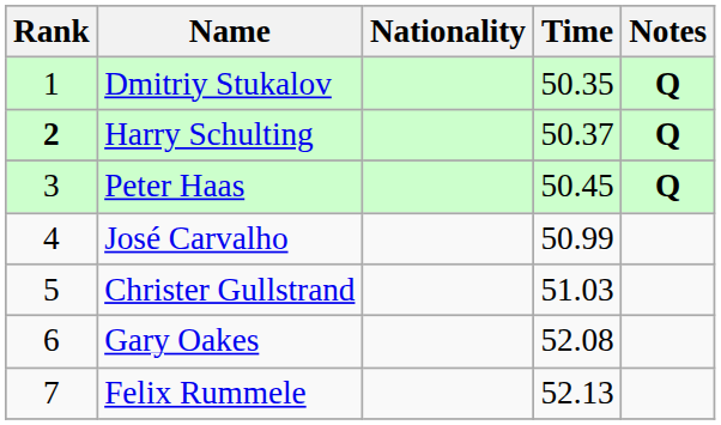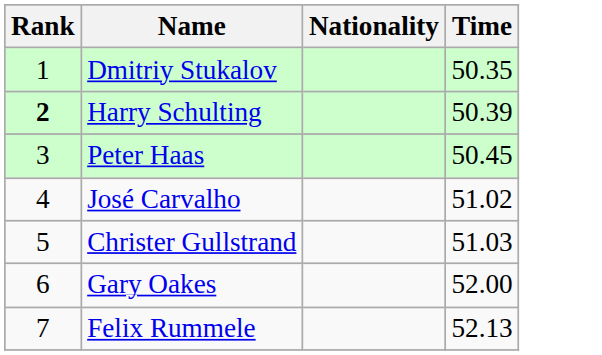 <table class="wikitable sortable" style="text-align:center">
 <tr>
 <th>Rank</th>
 <th>Name</th>
 <th>Nationality</th>
 <th>Time</th>
-<th>Notes</th>
 </tr>
 <tr bgcolor=ccffcc>
 <td>1</td>
 <td align=left><a href='#'>Dmitriy Stukalov</a></td>
 <td align=left></td>
 <td>50.35</td>
-<td><strong>Q</strong></td>
 </tr>
 <tr bgcolor=ccffcc>
 <td><strong>2</strong></td>
 <td align=left><a href='#'>Harry Schulting</a></td>
 <td align=left></td>
-<td>50.37</td>
-<td><strong>Q</strong></td>
+<td>50.39</td>
 </tr>
 <tr bgcolor=ccffcc>
 <td>3</td>
 <td align=left><a href='#'>Peter Haas</a></td>
 <td align=left></td>
 <td>50.45</td>
-<td><strong>Q</strong></td>
 </tr>
 <tr>
 <td>4</td>
 <td align=left><a href='#'>José Carvalho</a></td>
 <td align=left></td>
-<td>50.99</td>
-<td></td>
+<td>51.02</td>
 </tr>
 <tr>
 <td>5</td>
 <td align=left><a href='#'>Christer Gullstrand</a></td>
 <td align=left></td>
 <td>51.03</td>
-<td></td>
 </tr>
 <tr>
 <td>6</td>
 <td align=left><a href='#'>Gary Oakes</a></td>
 <td align=left></td>
-<td>52.08</td>
-<td></td>
+<td>52.00</td>
 </tr>
 <tr>
 <td>7</td>
 <td align=left><a href='#'>Felix Rummele</a></td>
 <td align=left></td>
 <td>52.13</td>
-<td></td>
 </tr>
 </table>
